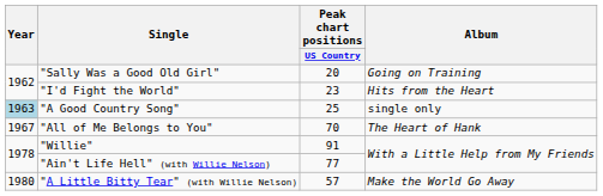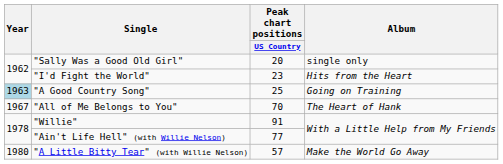 <table class="wikitable" style="text-align:center;">
 <tr>
 <th rowspan="2">Year</th>
 <th rowspan="2">Single</th>
 <th>Peak chart positions</th>
 <th rowspan="2">Album</th>
 </tr>
 <tr style="font-size:smaller;">
 <th style="width:65px;"><a href='#'>US Country</a></th>
 </tr>
 <tr>
 <td rowspan=2>1962</td>
 <td align=left>"Sally Was a Good Old Girl"</td>
 <td>20</td>
-<td align=left><em>Going on Training</em></td>
+<td align=left>single only</td>
 </tr>
 <tr>
 <td align=left>"I'd Fight the World"</td>
 <td>23</td>
 <td align=left><em>Hits from the Heart</em></td>
 </tr>
 <tr>
 <td style="background: lightblue;">1963</td>
 <td align=left>"A Good Country Song"</td>
 <td>25</td>
-<td align=left>single only</td>
+<td align=left><em>Going on Training</em></td>
 </tr>
 <tr>
 <td>1967</td>
 <td align=left>"All of Me Belongs to You"</td>
 <td>70</td>
 <td align=left><em>The Heart of Hank</em></td>
 </tr>
 <tr>
 <td rowspan=2>1978</td>
 <td align=left>"Willie"</td>
 <td>91</td>
 <td style="text-align:left;" rowspan="2"><em>With a Little Help from My Friends</em></td>
 </tr>
 <tr>
 <td align=left>"Ain't Life Hell" <small>(with <a href='#'>Willie Nelson</a>)</small></td>
 <td>77</td>
 </tr>
 <tr>
 <td>1980</td>
 <td align=left>"<a href='#'>A Little Bitty Tear</a>" <small>(with Willie Nelson)</small></td>
 <td>57</td>
 <td align=left><em>Make the World Go Away</em></td>
 </tr>
 </table>
